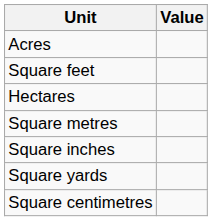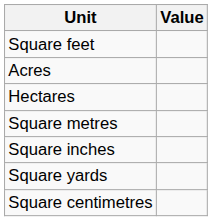 <table class="wikitable sortable">
 <tr>
 <th>Unit</th>
 <th>Value</th>
 </tr>
 <tr>
-<td>Acres</td>
+<td>Square feet</td>
 <td></td>
 </tr>
 <tr>
-<td>Square feet</td>
+<td>Acres</td>
 <td></td>
 </tr>
 <tr>
 <td>Hectares</td>
 <td></td>
 </tr>
 <tr>
 <td>Square metres</td>
 <td></td>
 </tr>
 <tr>
 <td>Square inches</td>
 <td></td>
 </tr>
 <tr>
 <td>Square yards</td>
 <td></td>
 </tr>
 <tr>
 <td>Square centimetres</td>
 <td></td>
 </tr>
 </table>
